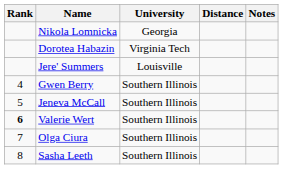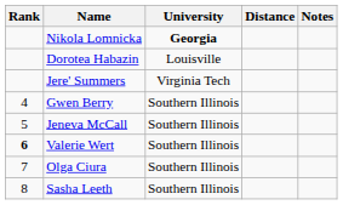 <table class="wikitable sortable" style="text-align:center">
 <tr>
 <th>Rank</th>
 <th>Name</th>
 <th>University</th>
 <th>Distance</th>
 <th>Notes</th>
 </tr>
 <tr>
 <td></td>
 <td align=left><a href='#'>Nikola Lomnicka</a> </td>
-<td>Georgia</td>
+<td><strong>Georgia</strong></td>
 <td></td>
 <td></td>
 </tr>
 <tr>
 <td></td>
 <td align=left><a href='#'>Dorotea Habazin</a></td>
-<td>Virginia Tech</td>
+<td>Louisville</td>
 <td></td>
 <td></td>
 </tr>
 <tr>
 <td></td>
 <td align=left><a href='#'>Jere' Summers</a></td>
-<td>Louisville</td>
+<td>Virginia Tech</td>
 <td></td>
 <td></td>
 </tr>
 <tr>
 <td>4</td>
 <td align=left><a href='#'>Gwen Berry</a></td>
 <td>Southern Illinois</td>
 <td></td>
 <td></td>
 </tr>
 <tr>
 <td>5</td>
 <td align=left><a href='#'>Jeneva McCall</a></td>
 <td>Southern Illinois</td>
 <td></td>
 <td></td>
 </tr>
 <tr>
 <td><strong>6</strong></td>
 <td align=left><a href='#'>Valerie Wert</a></td>
 <td>Southern Illinois</td>
 <td></td>
 <td></td>
 </tr>
 <tr>
 <td>7</td>
 <td align=left><a href='#'>Olga Ciura</a></td>
 <td>Southern Illinois</td>
 <td></td>
 <td></td>
 </tr>
 <tr>
 <td>8</td>
 <td align=left><a href='#'>Sasha Leeth</a></td>
 <td>Southern Illinois</td>
 <td></td>
 <td></td>
 </tr>
 </table>
